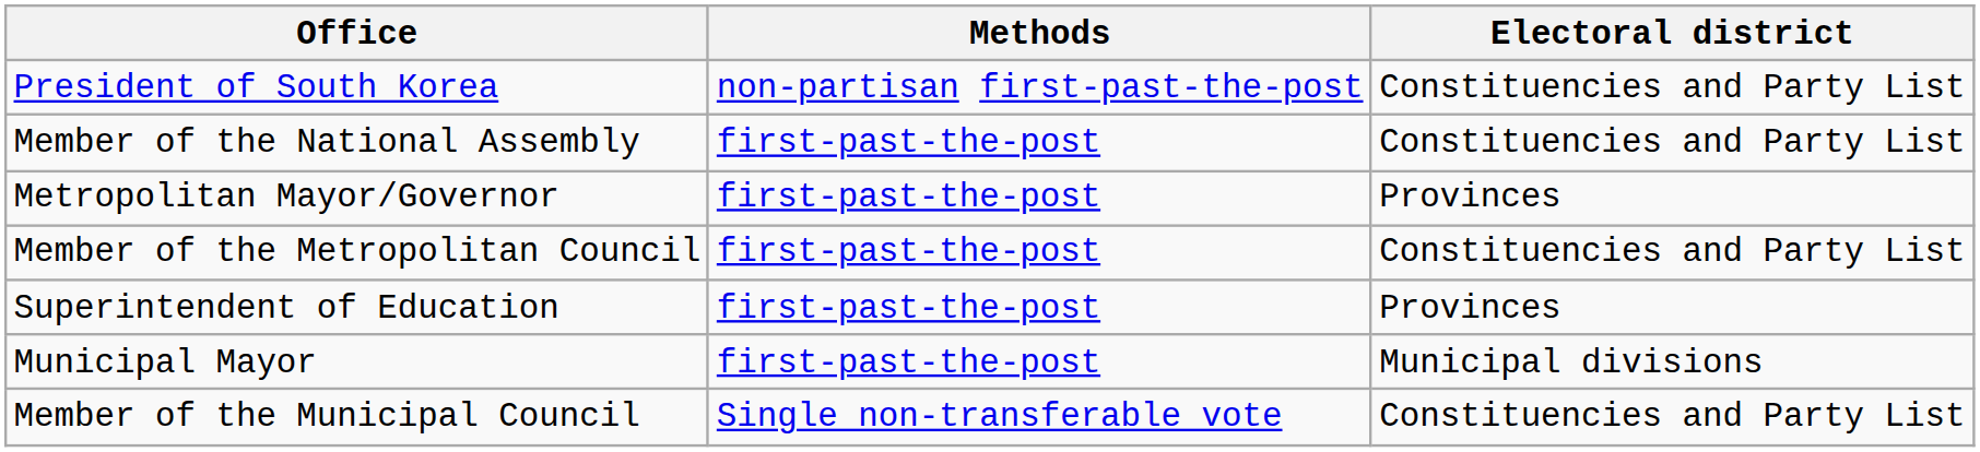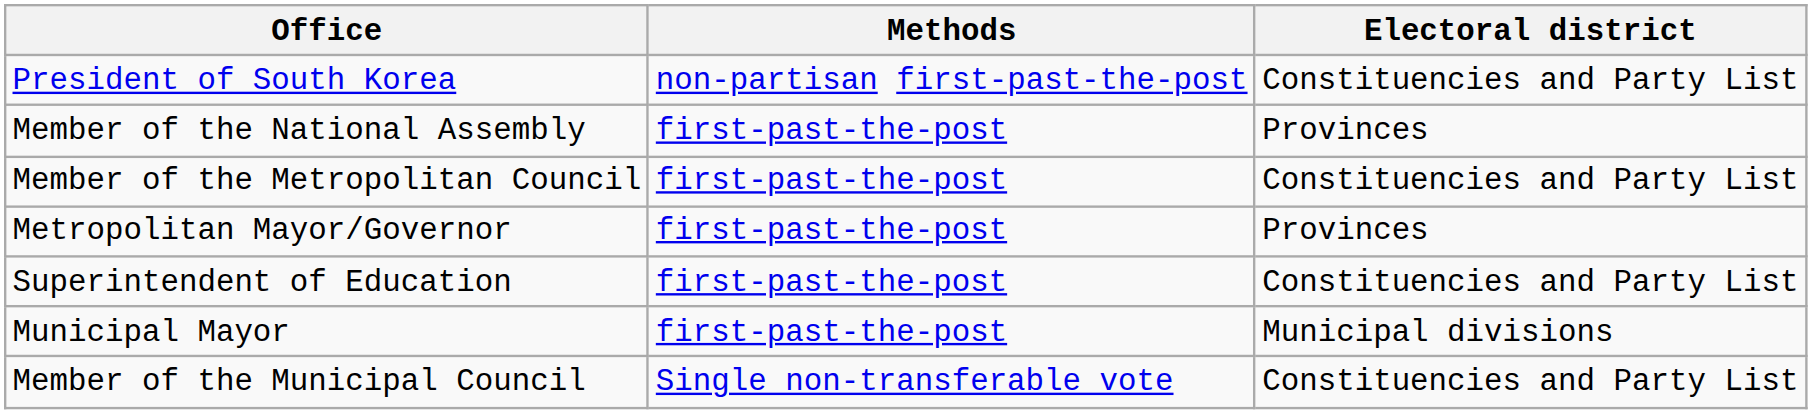 <table class="wikitable">
 <tr>
 <th>Office</th>
 <th>Methods</th>
 <th>Electoral district</th>
 </tr>
 <tr>
 <td><a href='#'>President of South Korea</a></td>
 <td><a href='#'>non-partisan</a> <a href='#'>first-past-the-post</a></td>
 <td>Constituencies and Party List</td>
 </tr>
 <tr>
 <td>Member of the National Assembly</td>
 <td><a href='#'>first-past-the-post</a></td>
+<td>Provinces</td>
+</tr>
+<tr>
+<td>Member of the Metropolitan Council</td>
+<td><a href='#'>first-past-the-post</a></td>
 <td>Constituencies and Party List</td>
 </tr>
 <tr>
 <td>Metropolitan Mayor/Governor</td>
 <td><a href='#'>first-past-the-post</a></td>
 <td>Provinces</td>
 </tr>
 <tr>
-<td>Member of the Metropolitan Council</td>
+<td>Superintendent of Education</td>
 <td><a href='#'>first-past-the-post</a></td>
 <td>Constituencies and Party List</td>
-</tr>
-<tr>
-<td>Superintendent of Education</td>
-<td><a href='#'>first-past-the-post</a></td>
-<td>Provinces</td>
 </tr>
 <tr>
 <td>Municipal Mayor</td>
 <td><a href='#'>first-past-the-post</a></td>
 <td>Municipal divisions</td>
 </tr>
 <tr>
 <td>Member of the Municipal Council</td>
 <td><a href='#'>Single non-transferable vote</a></td>
 <td>Constituencies and Party List</td>
 </tr>
 </table>
